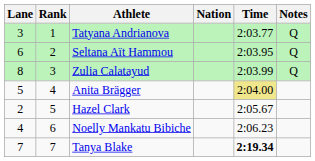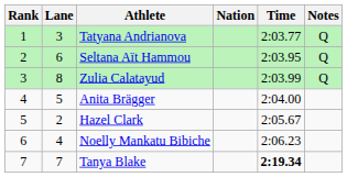 <table class="wikitable sortable" style="text-align:center">
 <tr>
+<th>Rank</th>
 <th>Lane</th>
-<th>Rank</th>
 <th>Athlete</th>
 <th>Nation</th>
 <th>Time</th>
 <th>Notes</th>
 </tr>
 <tr bgcolor=bbf3bb>
+<td>1</td>
 <td>3</td>
-<td>1</td>
 <td align=left><a href='#'>Tatyana Andrianova</a></td>
 <td align=left></td>
 <td>2:03.77</td>
 <td>Q</td>
 </tr>
 <tr bgcolor=bbf3bb>
+<td>2</td>
 <td>6</td>
-<td>2</td>
 <td align=left><a href='#'>Seltana Aït Hammou</a></td>
 <td align=left></td>
 <td>2:03.95</td>
 <td>Q</td>
 </tr>
 <tr bgcolor=bbf3bb>
+<td>3</td>
 <td>8</td>
-<td>3</td>
 <td align=left><a href='#'>Zulia Calatayud</a></td>
 <td align=left></td>
 <td>2:03.99</td>
 <td>Q</td>
 </tr>
 <tr>
+<td>4</td>
 <td>5</td>
-<td>4</td>
 <td align=left><a href='#'>Anita Brägger</a></td>
 <td align=left></td>
-<td style="background: khaki;">2:04.00</td>
+<td>2:04.00</td>
 <td></td>
 </tr>
 <tr>
+<td>5</td>
 <td>2</td>
-<td>5</td>
 <td align=left><a href='#'>Hazel Clark</a></td>
 <td align=left></td>
 <td>2:05.67</td>
 <td></td>
 </tr>
 <tr>
+<td>6</td>
 <td>4</td>
-<td>6</td>
 <td align=left><a href='#'>Noelly Mankatu Bibiche</a></td>
 <td align=left></td>
 <td>2:06.23</td>
 <td></td>
 </tr>
 <tr>
 <td>7</td>
 <td>7</td>
 <td align=left><a href='#'>Tanya Blake</a></td>
 <td align=left></td>
 <td><strong>2:19.34</strong></td>
 <td></td>
 </tr>
 </table>
